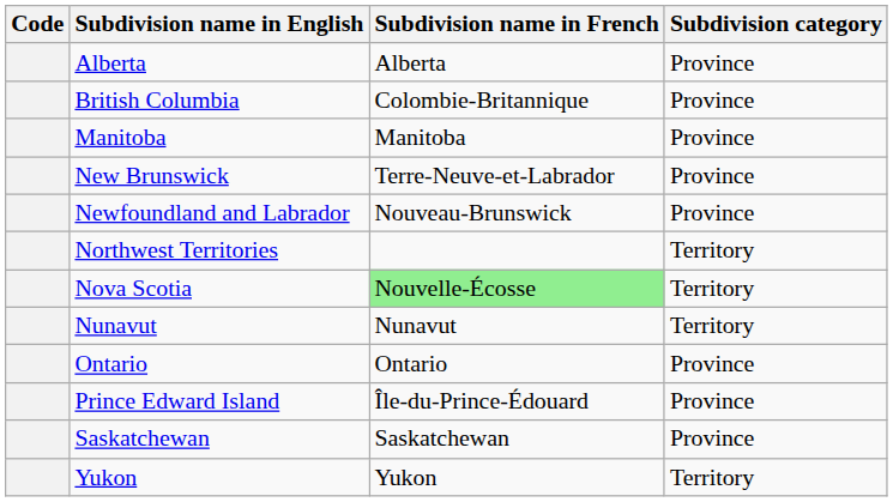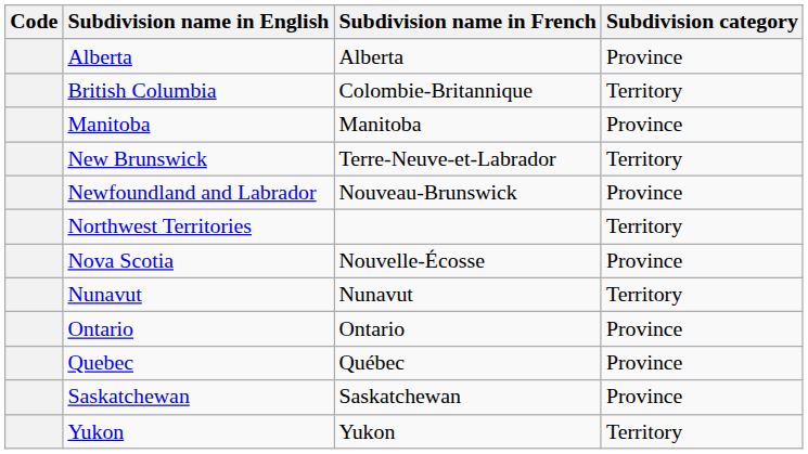 <table class="wikitable sortable plainrowheaders">
 <tr>
 <th scope="col">Code</th>
 <th scope="col">Subdivision name in English</th>
 <th scope="col">Subdivision name in French</th>
 <th scope="col">Subdivision category</th>
 </tr>
 <tr>
 <th scope="row"></th>
 <td><a href='#'>Alberta</a></td>
 <td>Alberta</td>
 <td>Province</td>
 </tr>
 <tr>
 <th scope="row"></th>
 <td><a href='#'>British Columbia</a></td>
 <td>Colombie-Britannique</td>
-<td>Province</td>
+<td>Territory</td>
 </tr>
 <tr>
 <th scope="row"></th>
 <td><a href='#'>Manitoba</a></td>
 <td>Manitoba</td>
 <td>Province</td>
 </tr>
 <tr>
 <th scope="row"></th>
 <td><a href='#'>New Brunswick</a></td>
 <td>Terre-Neuve-et-Labrador</td>
-<td>Province</td>
+<td>Territory</td>
 </tr>
 <tr>
 <th scope="row"></th>
 <td><a href='#'>Newfoundland and Labrador</a></td>
 <td>Nouveau-Brunswick</td>
 <td>Province</td>
 </tr>
 <tr>
 <th scope="row"></th>
 <td><a href='#'>Northwest Territories</a></td>
 <td></td>
 <td>Territory</td>
 </tr>
 <tr>
 <th scope="row"></th>
 <td><a href='#'>Nova Scotia</a></td>
-<td style="background: lightgreen;">Nouvelle-Écosse</td>
-<td>Territory</td>
+<td>Nouvelle-Écosse</td>
+<td>Province</td>
 </tr>
 <tr>
 <th scope="row"></th>
 <td><a href='#'>Nunavut</a></td>
 <td>Nunavut</td>
 <td>Territory</td>
 </tr>
 <tr>
 <th scope="row"></th>
 <td><a href='#'>Ontario</a></td>
 <td>Ontario</td>
 <td>Province</td>
 </tr>
 <tr>
 <th scope="row"></th>
-<td><a href='#'>Prince Edward Island</a></td>
-<td>Île-du-Prince-Édouard</td>
+<td><a href='#'>Quebec</a></td>
+<td>Québec</td>
 <td>Province</td>
 </tr>
 <tr>
 <th scope="row"></th>
 <td><a href='#'>Saskatchewan</a></td>
 <td>Saskatchewan</td>
 <td>Province</td>
 </tr>
 <tr>
 <th scope="row"></th>
 <td><a href='#'>Yukon</a></td>
 <td>Yukon</td>
 <td>Territory</td>
 </tr>
 </table>
